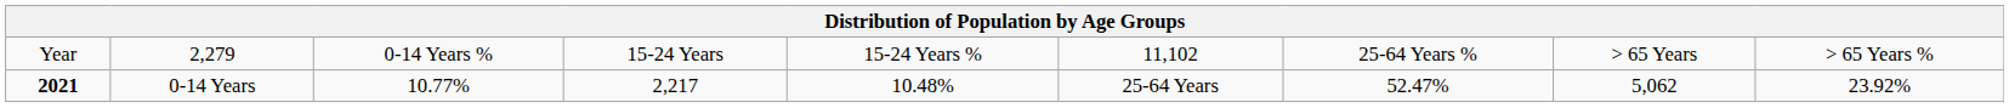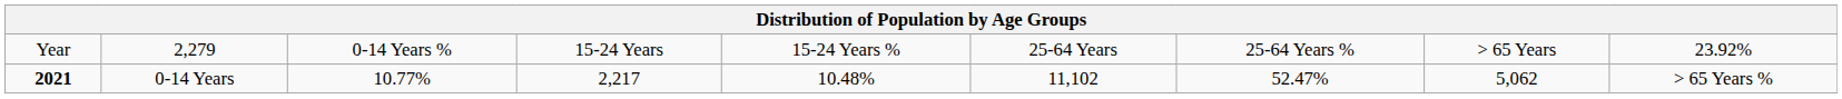 <table class="wikitable" style="text-align:center; width:100%;">
 <tr>
 <th colspan="14">Distribution of Population by Age Groups</th>
 </tr>
 <tr>
 <td>Year</td>
 <td>2,279</td>
 <td>0-14 Years %</td>
 <td>15-24 Years</td>
 <td>15-24 Years %</td>
-<td>11,102</td>
+<td>25-64 Years</td>
 <td>25-64 Years %</td>
 <td>> 65 Years</td>
-<td>> 65 Years %</td>
+<td>23.92%</td>
 </tr>
 <tr>
 <td><strong>2021</strong></td>
 <td>0-14 Years</td>
 <td>10.77%</td>
 <td>2,217</td>
 <td>10.48%</td>
-<td>25-64 Years</td>
+<td>11,102</td>
 <td>52.47%</td>
 <td>5,062</td>
-<td>23.92%</td>
+<td>> 65 Years %</td>
 </tr>
 </table>
